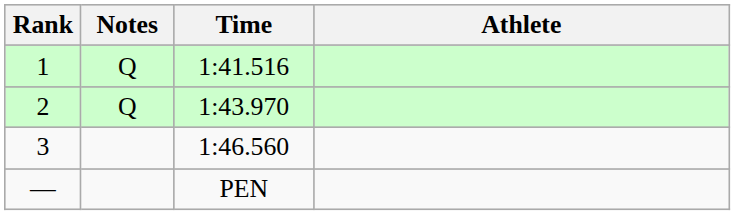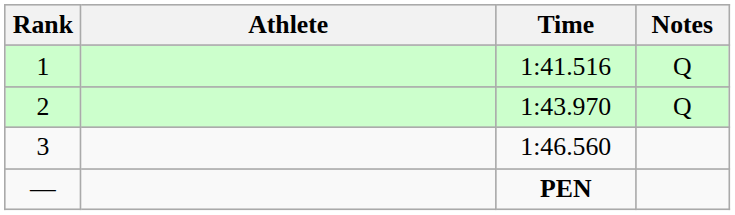 <table class=wikitable style="text-align:center">
 <tr>
 <th width=40>Rank</th>
+<th width=250>Athlete</th>
+<th width=80>Time</th>
 <th width=50>Notes</th>
-<th width=80>Time</th>
-<th width=250>Athlete</th>
 </tr>
 <tr bgcolor="ccffcc">
 <td>1</td>
+<td align=left></td>
+<td>1:41.516</td>
 <td>Q</td>
-<td>1:41.516</td>
-<td align=left></td>
 </tr>
 <tr bgcolor="ccffcc">
 <td>2</td>
+<td align=left></td>
+<td>1:43.970</td>
 <td>Q</td>
-<td>1:43.970</td>
-<td align=left></td>
 </tr>
 <tr>
 <td>3</td>
+<td align=left></td>
+<td>1:46.560</td>
 <td></td>
-<td>1:46.560</td>
-<td align=left></td>
 </tr>
 <tr>
 <td>—</td>
+<td align=left></td>
+<td><strong>PEN</strong></td>
 <td></td>
-<td>PEN</td>
-<td align=left></td>
 </tr>
 </table>
